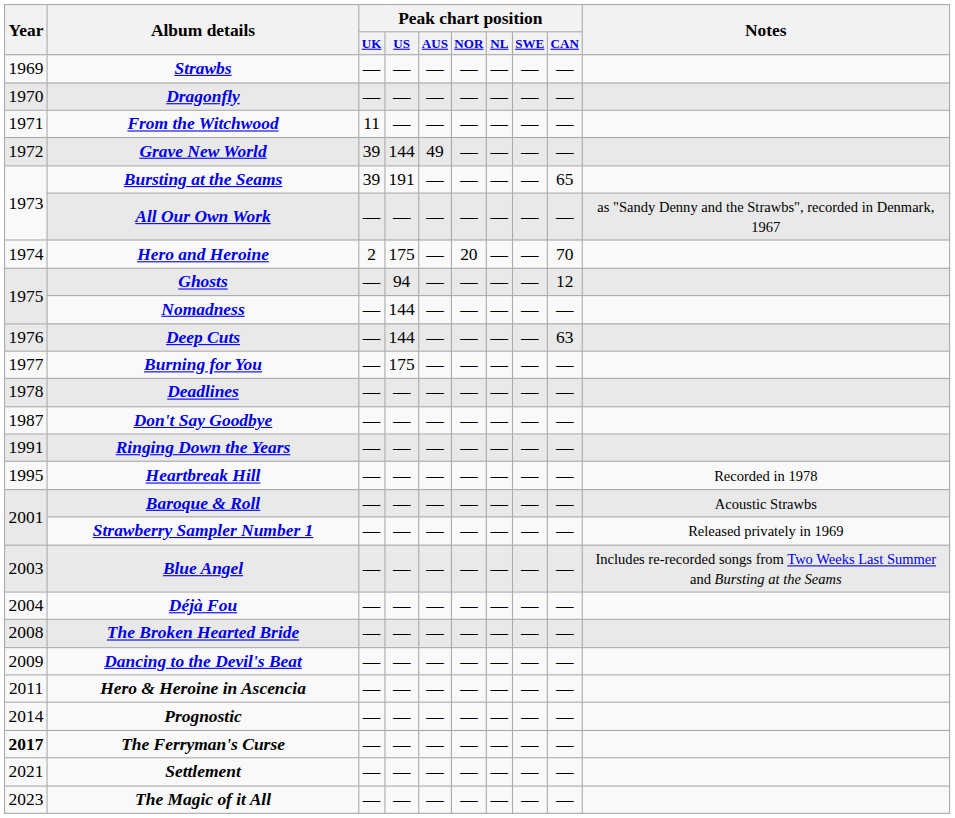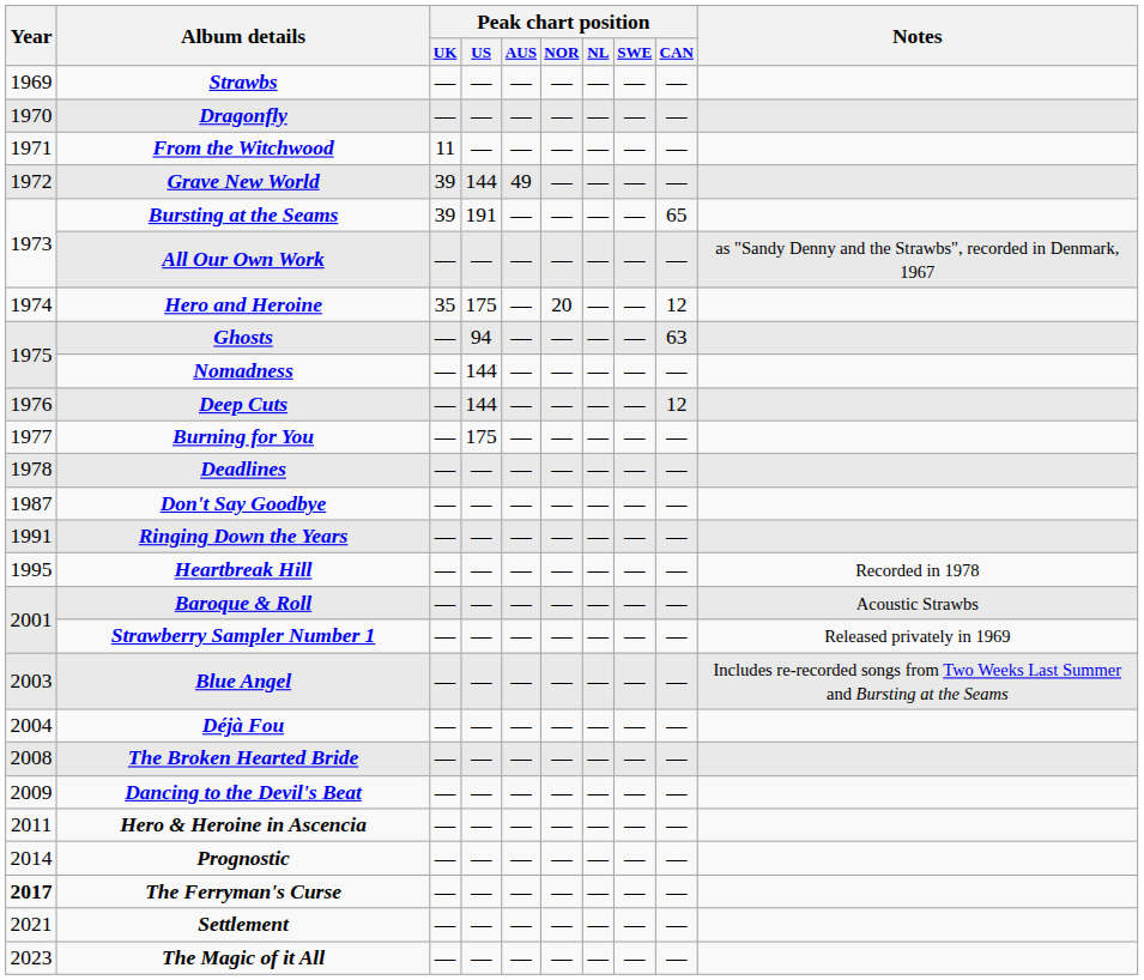 <table class="wikitable">
 <tr>
 <th rowspan=2>Year</th>
 <th rowspan="2" style="width:300px;">Album details</th>
 <th colspan=7>Peak chart position</th>
 <th rowspan="2" style="width:360px;">Notes<br></th>
 </tr>
 <tr>
 <th style="width:1em;font-size:75%"><a href='#'>UK</a><br></th>
 <th style="width:1em;font-size:75%"><a href='#'>US</a><br></th>
 <th style="width:1em;font-size:75%"><a href='#'>AUS</a><br></th>
 <th style="width:1em;font-size:75%"><a href='#'>NOR</a><br></th>
 <th style="width:1em;font-size:75%"><a href='#'>NL</a><br></th>
 <th style="width:1em;font-size:75%"><a href='#'>SWE</a><br></th>
 <th style="width:1em;font-size:75%"><a href='#'>CAN</a><br></th>
 </tr>
 <tr style="text-align:center;">
 <td>1969</td>
 <td><strong><em><a href='#'>Strawbs</a></em></strong></td>
 <td>—</td>
 <td>—</td>
 <td>—</td>
 <td>—</td>
 <td>—</td>
 <td>—</td>
 <td>—</td>
 <td></td>
 </tr>
 <tr style="background:#e9e9e9; text-align:center;">
 <td>1970</td>
 <td><strong><em><a href='#'>Dragonfly</a></em></strong></td>
 <td>—</td>
 <td>—</td>
 <td>—</td>
 <td>—</td>
 <td>—</td>
 <td>—</td>
 <td>—</td>
 <td></td>
 </tr>
 <tr style="text-align:center;">
 <td>1971</td>
 <td><strong><em><a href='#'>From the Witchwood</a></em></strong></td>
 <td>11</td>
 <td>—</td>
 <td>—</td>
 <td>—</td>
 <td>—</td>
 <td>—</td>
 <td>—</td>
 <td></td>
 </tr>
 <tr style="background:#e9e9e9; text-align:center;">
 <td>1972</td>
 <td><strong><em><a href='#'>Grave New World</a></em></strong></td>
 <td>39</td>
 <td>144</td>
 <td>49</td>
 <td>—</td>
 <td>—</td>
 <td>—</td>
 <td>—</td>
 <td></td>
 </tr>
 <tr style="text-align:center;">
 <td rowspan="2">1973</td>
 <td><strong><em><a href='#'>Bursting at the Seams</a></em></strong></td>
 <td>39</td>
 <td>191</td>
 <td>—</td>
 <td>—</td>
 <td>—</td>
 <td>—</td>
 <td>65</td>
 <td></td>
 </tr>
 <tr style="background:#e9e9e9; text-align:center;">
 <td><strong><em><a href='#'>All Our Own Work</a></em></strong></td>
 <td>—</td>
 <td>—</td>
 <td>—</td>
 <td>—</td>
 <td>—</td>
 <td>—</td>
 <td>—</td>
 <td><small>as "Sandy Denny and the Strawbs", recorded in Denmark, 1967</small></td>
 </tr>
 <tr style="text-align:center;">
 <td>1974</td>
 <td><strong><em><a href='#'>Hero and Heroine</a></em></strong></td>
-<td>2</td>
+<td>35</td>
 <td>175</td>
 <td>—</td>
 <td>20</td>
 <td>—</td>
 <td>—</td>
-<td>70</td>
+<td>12</td>
 <td></td>
 </tr>
 <tr style="background:#e9e9e9; text-align:center;">
 <td rowspan="2">1975</td>
 <td><strong><em><a href='#'>Ghosts</a></em></strong></td>
 <td>—</td>
 <td>94</td>
 <td>—</td>
 <td>—</td>
 <td>—</td>
 <td>—</td>
-<td>12</td>
+<td>63</td>
 <td></td>
 </tr>
 <tr style="text-align:center;">
 <td><strong><em><a href='#'>Nomadness</a></em></strong></td>
 <td>—</td>
 <td>144</td>
 <td>—</td>
 <td>—</td>
 <td>—</td>
 <td>—</td>
 <td>—</td>
 <td></td>
 </tr>
 <tr style="background:#e9e9e9; text-align:center;">
 <td>1976</td>
 <td><strong><em><a href='#'>Deep Cuts</a></em></strong></td>
 <td>—</td>
 <td>144</td>
 <td>—</td>
 <td>—</td>
 <td>—</td>
 <td>—</td>
-<td>63</td>
+<td>12</td>
 <td></td>
 </tr>
 <tr style="text-align:center;">
 <td>1977</td>
 <td><strong><em><a href='#'>Burning for You</a></em></strong></td>
 <td>—</td>
 <td>175</td>
 <td>—</td>
 <td>—</td>
 <td>—</td>
 <td>—</td>
 <td>—</td>
 <td></td>
 </tr>
 <tr style="background:#e9e9e9; text-align:center;">
 <td>1978</td>
 <td><strong><em><a href='#'>Deadlines</a></em></strong></td>
 <td>—</td>
 <td>—</td>
 <td>—</td>
 <td>—</td>
 <td>—</td>
 <td>—</td>
 <td>—</td>
 <td></td>
 </tr>
 <tr style="text-align:center;">
 <td>1987</td>
 <td><strong><em><a href='#'>Don't Say Goodbye</a></em></strong></td>
 <td>—</td>
 <td>—</td>
 <td>—</td>
 <td>—</td>
 <td>—</td>
 <td>—</td>
 <td>—</td>
 <td></td>
 </tr>
 <tr style="background:#e9e9e9; text-align:center;">
 <td>1991</td>
 <td><strong><em><a href='#'>Ringing Down the Years</a></em></strong></td>
 <td>—</td>
 <td>—</td>
 <td>—</td>
 <td>—</td>
 <td>—</td>
 <td>—</td>
 <td>—</td>
 <td></td>
 </tr>
 <tr style="text-align:center;">
 <td>1995</td>
 <td><strong><em><a href='#'>Heartbreak Hill</a></em></strong></td>
 <td>—</td>
 <td>—</td>
 <td>—</td>
 <td>—</td>
 <td>—</td>
 <td>—</td>
 <td>—</td>
 <td><small>Recorded in 1978</small></td>
 </tr>
 <tr style="background:#e9e9e9; text-align:center;">
 <td rowspan="2">2001</td>
 <td><strong><em><a href='#'>Baroque & Roll</a></em></strong></td>
 <td>—</td>
 <td>—</td>
 <td>—</td>
 <td>—</td>
 <td>—</td>
 <td>—</td>
 <td>—</td>
 <td><small>Acoustic Strawbs</small></td>
 </tr>
 <tr style="text-align:center;">
 <td><strong><em><a href='#'>Strawberry Sampler Number 1</a></em></strong></td>
 <td>—</td>
 <td>—</td>
 <td>—</td>
 <td>—</td>
 <td>—</td>
 <td>—</td>
 <td>—</td>
 <td><small>Released privately in 1969</small></td>
 </tr>
 <tr style="background:#e9e9e9; text-align:center;">
 <td>2003</td>
 <td><strong><em><a href='#'>Blue Angel</a></em></strong></td>
 <td>—</td>
 <td>—</td>
 <td>—</td>
 <td>—</td>
 <td>—</td>
 <td>—</td>
 <td>—</td>
 <td><small>Includes re-recorded songs from <a href='#'>Two Weeks Last Summer</a> and <em>Bursting at the Seams</em></small></td>
 </tr>
 <tr style="text-align:center;">
 <td>2004</td>
 <td><strong><em><a href='#'>Déjà Fou</a></em></strong></td>
 <td>—</td>
 <td>—</td>
 <td>—</td>
 <td>—</td>
 <td>—</td>
 <td>—</td>
 <td>—</td>
 <td></td>
 </tr>
 <tr style="background:#e9e9e9; text-align:center;">
 <td>2008</td>
 <td><strong><em><a href='#'>The Broken Hearted Bride</a></em></strong></td>
 <td>—</td>
 <td>—</td>
 <td>—</td>
 <td>—</td>
 <td>—</td>
 <td>—</td>
 <td>—</td>
 <td></td>
 </tr>
 <tr style="text-align:center;">
 <td>2009</td>
 <td><strong><em><a href='#'>Dancing to the Devil's Beat</a></em></strong></td>
 <td>—</td>
 <td>—</td>
 <td>—</td>
 <td>—</td>
 <td>—</td>
 <td>—</td>
 <td>—</td>
 <td></td>
 </tr>
 <tr style="text-align:center;">
 <td>2011</td>
 <td><strong><em>Hero & Heroine in Ascencia</em></strong></td>
 <td>—</td>
 <td>—</td>
 <td>—</td>
 <td>—</td>
 <td>—</td>
 <td>—</td>
 <td>—</td>
 <td></td>
 </tr>
 <tr style="text-align:center;">
 <td>2014</td>
 <td><strong><em>Prognostic</em></strong></td>
 <td>—</td>
 <td>—</td>
 <td>—</td>
 <td>—</td>
 <td>—</td>
 <td>—</td>
 <td>—</td>
 <td></td>
 </tr>
 <tr style="text-align:center;">
 <td><strong>2017</strong></td>
 <td><strong><em>The Ferryman's Curse</em></strong></td>
 <td>—</td>
 <td>—</td>
 <td>—</td>
 <td>—</td>
 <td>—</td>
 <td>—</td>
 <td>—</td>
 <td></td>
 </tr>
 <tr style="text-align:center;">
 <td>2021</td>
 <td><strong><em>Settlement</em></strong></td>
 <td>—</td>
 <td>—</td>
 <td>—</td>
 <td>—</td>
 <td>—</td>
 <td>—</td>
 <td>—</td>
 <td></td>
 </tr>
 <tr style="text-align:center;">
 <td>2023</td>
 <td><strong><em>The Magic of it All</em></strong></td>
 <td>—</td>
 <td>—</td>
 <td>—</td>
 <td>—</td>
 <td>—</td>
 <td>—</td>
 <td>—</td>
 <td></td>
 </tr>
 </table>
